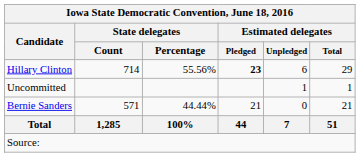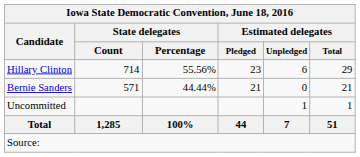 <table class="wikitable" style="text-align:right; font-size:12px;">
 <tr>
 <th colspan="6">Iowa State Democratic Convention, June 18, 2016</th>
 </tr>
 <tr>
 <th rowspan="2">Candidate</th>
 <th colspan="2">State delegates</th>
 <th colspan="3">Estimated delegates</th>
 </tr>
 <tr>
 <th style="width:70px;">Count</th>
 <th style="width:80px;">Percentage</th>
 <th style="width:45px;"><small>Pledged</small></th>
 <th style="width:45px;"><small>Unpledged</small></th>
 <th style="width:45px;"><small>Total</small></th>
 </tr>
 <tr>
 <td style="text-align:left;"><a href='#'>Hillary Clinton</a></td>
 <td>714</td>
 <td>55.56%</td>
-<td><strong>23</strong></td>
+<td>23</td>
 <td>6</td>
 <td>29</td>
+</tr>
+<tr>
+<td style="text-align:left;"><a href='#'>Bernie Sanders</a></td>
+<td>571</td>
+<td>44.44%</td>
+<td>21</td>
+<td>0</td>
+<td>21</td>
 </tr>
 <tr>
 <td style="text-align:left;">Uncommitted</td>
 <td></td>
 <td></td>
 <td></td>
 <td>1</td>
 <td>1</td>
-</tr>
-<tr>
-<td style="text-align:left;"><a href='#'>Bernie Sanders</a></td>
-<td>571</td>
-<td>44.44%</td>
-<td>21</td>
-<td>0</td>
-<td>21</td>
 </tr>
 <tr>
 <th>Total</th>
 <th>1,285</th>
 <th>100%</th>
 <th>44</th>
 <th>7</th>
 <th>51</th>
 </tr>
 <tr>
 <td colspan="6" style="text-align:left;">Source: <em></em></td>
 </tr>
 </table>
